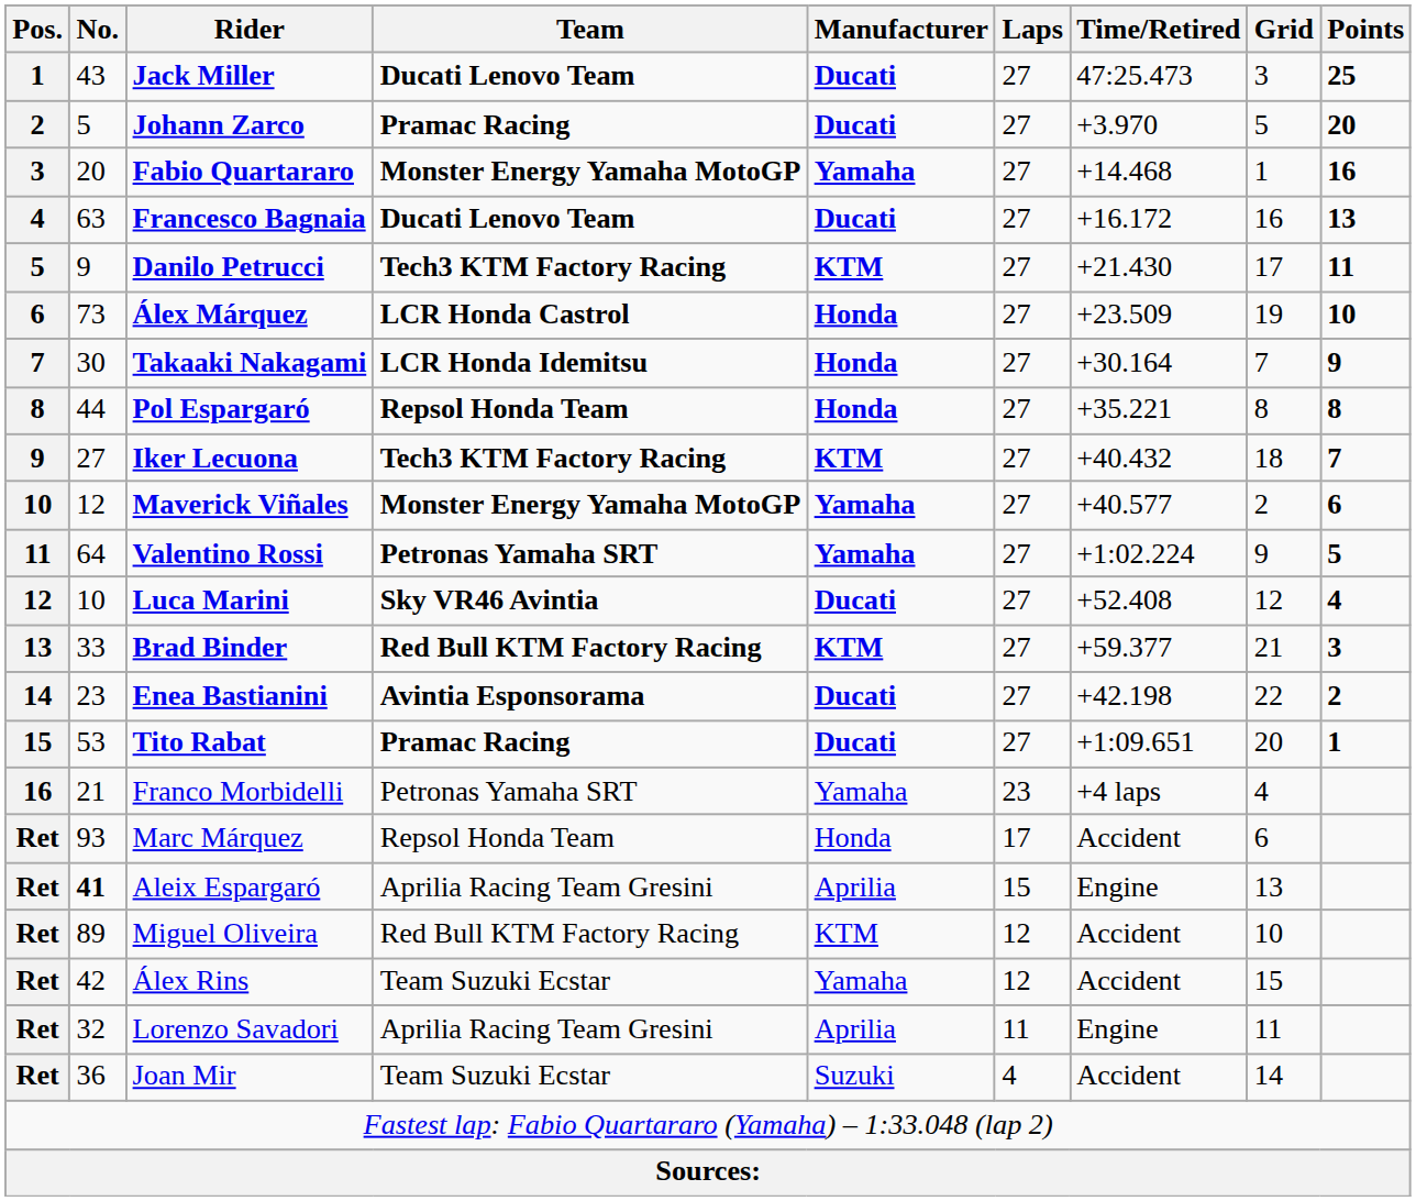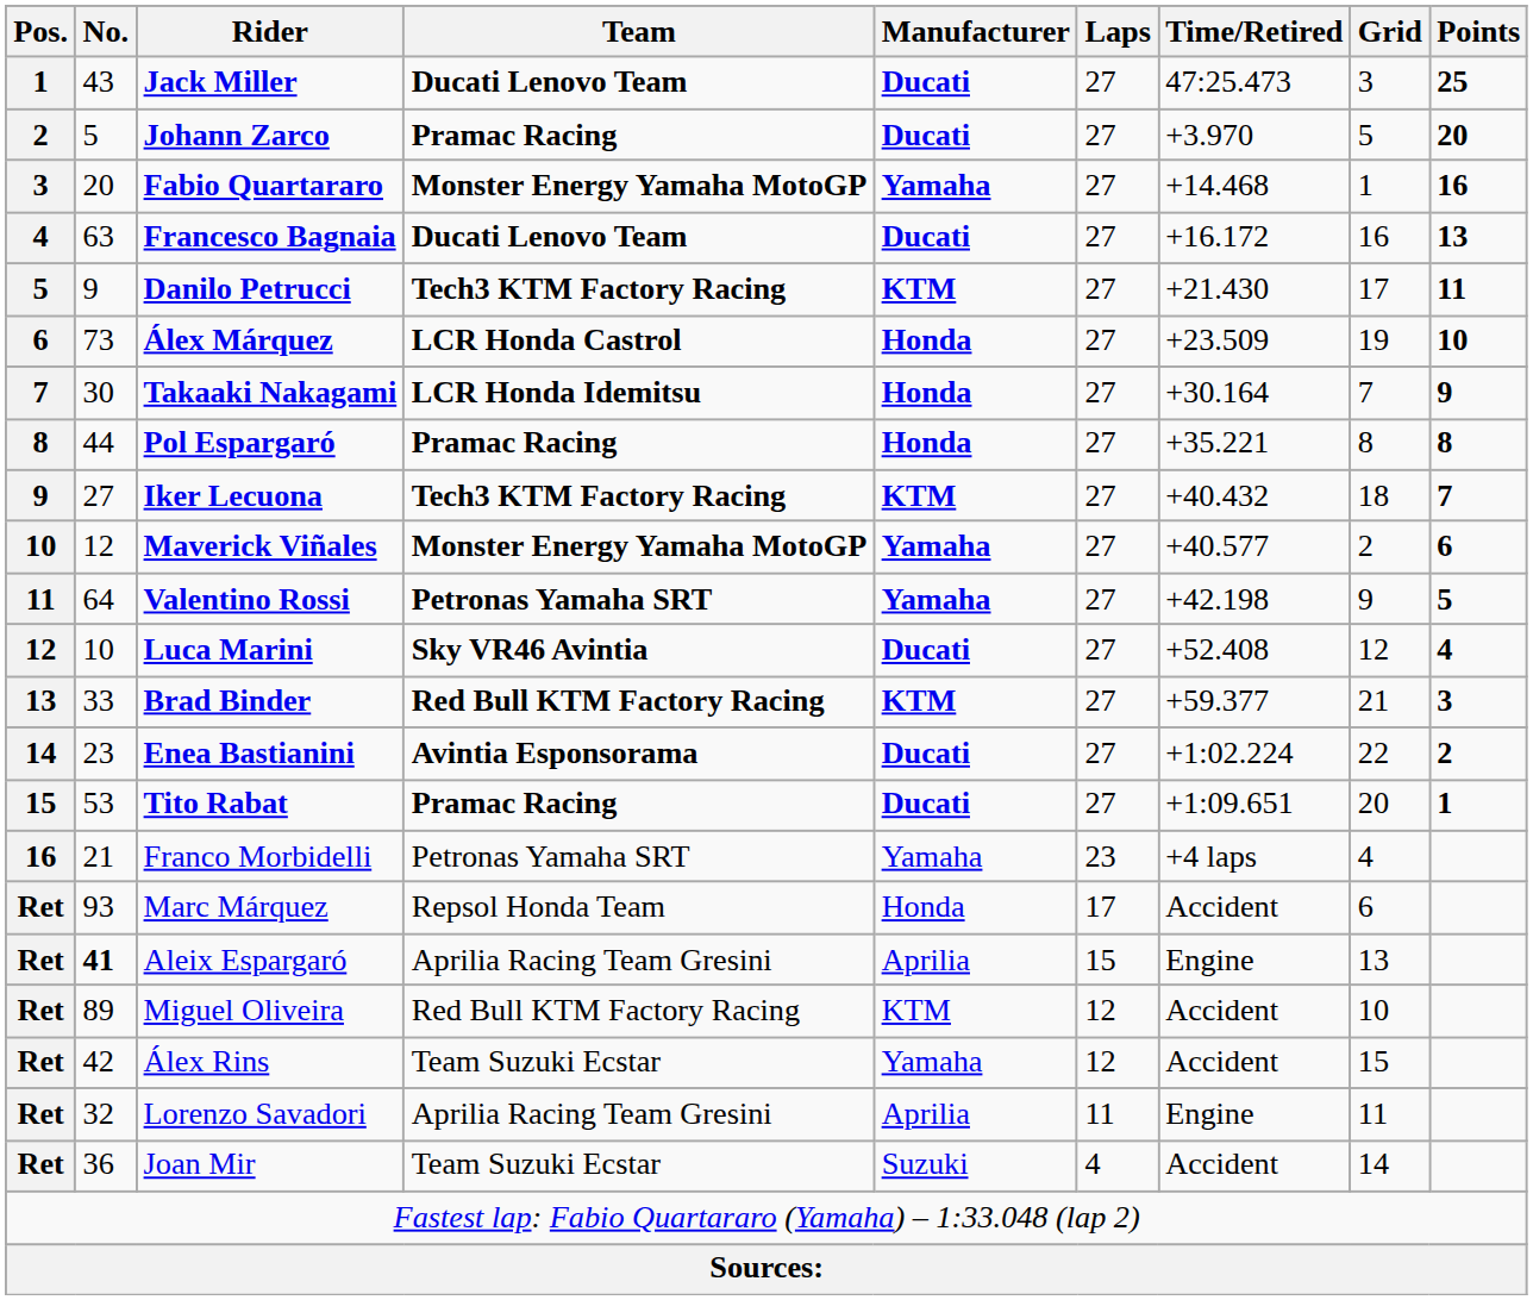 <table class="wikitable" style="font-size: 85%;">
 <tr>
 <th>Pos.</th>
 <th>No.</th>
 <th>Rider</th>
 <th>Team</th>
 <th>Manufacturer</th>
 <th>Laps</th>
 <th>Time/Retired</th>
 <th>Grid</th>
 <th>Points</th>
 </tr>
 <tr>
 <th>1</th>
 <td>43</td>
 <td> <strong><a href='#'>Jack Miller</a></strong></td>
 <td><strong>Ducati Lenovo Team</strong></td>
 <td><strong><a href='#'>Ducati</a></strong></td>
 <td>27</td>
 <td>47:25.473</td>
 <td>3</td>
 <td><strong>25</strong></td>
 </tr>
 <tr>
 <th>2</th>
 <td>5</td>
 <td> <strong><a href='#'>Johann Zarco</a></strong></td>
 <td><strong>Pramac Racing</strong></td>
 <td><strong><a href='#'>Ducati</a></strong></td>
 <td>27</td>
 <td>+3.970</td>
 <td>5</td>
 <td><strong>20</strong></td>
 </tr>
 <tr>
 <th>3</th>
 <td>20</td>
 <td> <strong><a href='#'>Fabio Quartararo</a></strong></td>
 <td><strong>Monster Energy Yamaha MotoGP</strong></td>
 <td><strong><a href='#'>Yamaha</a></strong></td>
 <td>27</td>
 <td>+14.468</td>
 <td>1</td>
 <td><strong>16</strong></td>
 </tr>
 <tr>
 <th>4</th>
 <td>63</td>
 <td> <strong><a href='#'>Francesco Bagnaia</a></strong></td>
 <td><strong>Ducati Lenovo Team</strong></td>
 <td><strong><a href='#'>Ducati</a></strong></td>
 <td>27</td>
 <td>+16.172</td>
 <td>16</td>
 <td><strong>13</strong></td>
 </tr>
 <tr>
 <th>5</th>
 <td>9</td>
 <td> <strong><a href='#'>Danilo Petrucci</a></strong></td>
 <td><strong>Tech3 KTM Factory Racing</strong></td>
 <td><strong><a href='#'>KTM</a></strong></td>
 <td>27</td>
 <td>+21.430</td>
 <td>17</td>
 <td><strong>11</strong></td>
 </tr>
 <tr>
 <th>6</th>
 <td>73</td>
 <td> <strong><a href='#'>Álex Márquez</a></strong></td>
 <td><strong>LCR Honda Castrol</strong></td>
 <td><strong><a href='#'>Honda</a></strong></td>
 <td>27</td>
 <td>+23.509</td>
 <td>19</td>
 <td><strong>10</strong></td>
 </tr>
 <tr>
 <th>7</th>
 <td>30</td>
 <td> <strong><a href='#'>Takaaki Nakagami</a></strong></td>
 <td><strong>LCR Honda Idemitsu</strong></td>
 <td><strong><a href='#'>Honda</a></strong></td>
 <td>27</td>
 <td>+30.164</td>
 <td>7</td>
 <td><strong>9</strong></td>
 </tr>
 <tr>
 <th>8</th>
 <td>44</td>
 <td> <strong><a href='#'>Pol Espargaró</a></strong></td>
-<td><strong>Repsol Honda Team</strong></td>
+<td><strong>Pramac Racing</strong></td>
 <td><strong><a href='#'>Honda</a></strong></td>
 <td>27</td>
 <td>+35.221</td>
 <td>8</td>
 <td><strong>8</strong></td>
 </tr>
 <tr>
 <th>9</th>
 <td>27</td>
 <td> <strong><a href='#'>Iker Lecuona</a></strong></td>
 <td><strong>Tech3 KTM Factory Racing</strong></td>
 <td><strong><a href='#'>KTM</a></strong></td>
 <td>27</td>
 <td>+40.432</td>
 <td>18</td>
 <td><strong>7</strong></td>
 </tr>
 <tr>
 <th>10</th>
 <td>12</td>
 <td> <strong><a href='#'>Maverick Viñales</a></strong></td>
 <td><strong>Monster Energy Yamaha MotoGP</strong></td>
 <td><strong><a href='#'>Yamaha</a></strong></td>
 <td>27</td>
 <td>+40.577</td>
 <td>2</td>
 <td><strong>6</strong></td>
 </tr>
 <tr>
 <th>11</th>
 <td>64</td>
 <td> <strong><a href='#'>Valentino Rossi</a></strong></td>
 <td><strong>Petronas Yamaha SRT</strong></td>
 <td><strong><a href='#'>Yamaha</a></strong></td>
 <td>27</td>
-<td>+1:02.224</td>
+<td>+42.198</td>
 <td>9</td>
 <td><strong>5</strong></td>
 </tr>
 <tr>
 <th>12</th>
 <td>10</td>
 <td> <strong><a href='#'>Luca Marini</a></strong></td>
 <td><strong>Sky VR46 Avintia</strong></td>
 <td><strong><a href='#'>Ducati</a></strong></td>
 <td>27</td>
 <td>+52.408</td>
 <td>12</td>
 <td><strong>4</strong></td>
 </tr>
 <tr>
 <th>13</th>
 <td>33</td>
 <td> <strong><a href='#'>Brad Binder</a></strong></td>
 <td><strong>Red Bull KTM Factory Racing</strong></td>
 <td><strong><a href='#'>KTM</a></strong></td>
 <td>27</td>
 <td>+59.377</td>
 <td>21</td>
 <td><strong>3</strong></td>
 </tr>
 <tr>
 <th>14</th>
 <td>23</td>
 <td> <strong><a href='#'>Enea Bastianini</a></strong></td>
 <td><strong>Avintia Esponsorama</strong></td>
 <td><strong><a href='#'>Ducati</a></strong></td>
 <td>27</td>
-<td>+42.198</td>
+<td>+1:02.224</td>
 <td>22</td>
 <td><strong>2</strong></td>
 </tr>
 <tr>
 <th>15</th>
 <td>53</td>
 <td> <strong><a href='#'>Tito Rabat</a></strong></td>
 <td><strong>Pramac Racing</strong></td>
 <td><strong><a href='#'>Ducati</a></strong></td>
 <td>27</td>
 <td>+1:09.651</td>
 <td>20</td>
 <td><strong>1</strong></td>
 </tr>
 <tr>
 <th>16</th>
 <td>21</td>
 <td> <a href='#'>Franco Morbidelli</a></td>
 <td>Petronas Yamaha SRT</td>
 <td><a href='#'>Yamaha</a></td>
 <td>23</td>
 <td>+4 laps</td>
 <td>4</td>
 <td></td>
 </tr>
 <tr>
 <th>Ret</th>
 <td>93</td>
 <td> <a href='#'>Marc Márquez</a></td>
 <td>Repsol Honda Team</td>
 <td><a href='#'>Honda</a></td>
 <td>17</td>
 <td>Accident</td>
 <td>6</td>
 <td></td>
 </tr>
 <tr>
 <th>Ret</th>
 <td><strong>41</strong></td>
 <td> <a href='#'>Aleix Espargaró</a></td>
 <td>Aprilia Racing Team Gresini</td>
 <td><a href='#'>Aprilia</a></td>
 <td>15</td>
 <td>Engine</td>
 <td>13</td>
 <td></td>
 </tr>
 <tr>
 <th>Ret</th>
 <td>89</td>
 <td> <a href='#'>Miguel Oliveira</a></td>
 <td>Red Bull KTM Factory Racing</td>
 <td><a href='#'>KTM</a></td>
 <td>12</td>
 <td>Accident</td>
 <td>10</td>
 <td></td>
 </tr>
 <tr>
 <th>Ret</th>
 <td>42</td>
 <td> <a href='#'>Álex Rins</a></td>
 <td>Team Suzuki Ecstar</td>
 <td><a href='#'>Yamaha</a></td>
 <td>12</td>
 <td>Accident</td>
 <td>15</td>
 <td></td>
 </tr>
 <tr>
 <th>Ret</th>
 <td>32</td>
 <td> <a href='#'>Lorenzo Savadori</a></td>
 <td>Aprilia Racing Team Gresini</td>
 <td><a href='#'>Aprilia</a></td>
 <td>11</td>
 <td>Engine</td>
 <td>11</td>
 <td></td>
 </tr>
 <tr>
 <th>Ret</th>
 <td>36</td>
 <td> <a href='#'>Joan Mir</a></td>
 <td>Team Suzuki Ecstar</td>
 <td><a href='#'>Suzuki</a></td>
 <td>4</td>
 <td>Accident</td>
 <td>14</td>
 <td></td>
 </tr>
 <tr class="sortbottom">
 <td colspan="9" style="text-align:center"><em><a href='#'>Fastest lap</a>:  <a href='#'>Fabio Quartararo</a> (<a href='#'>Yamaha</a>) – 1:33.048 (lap 2)</em></td>
 </tr>
 <tr>
 <th colspan=9>Sources:</th>
 </tr>
 </table>
